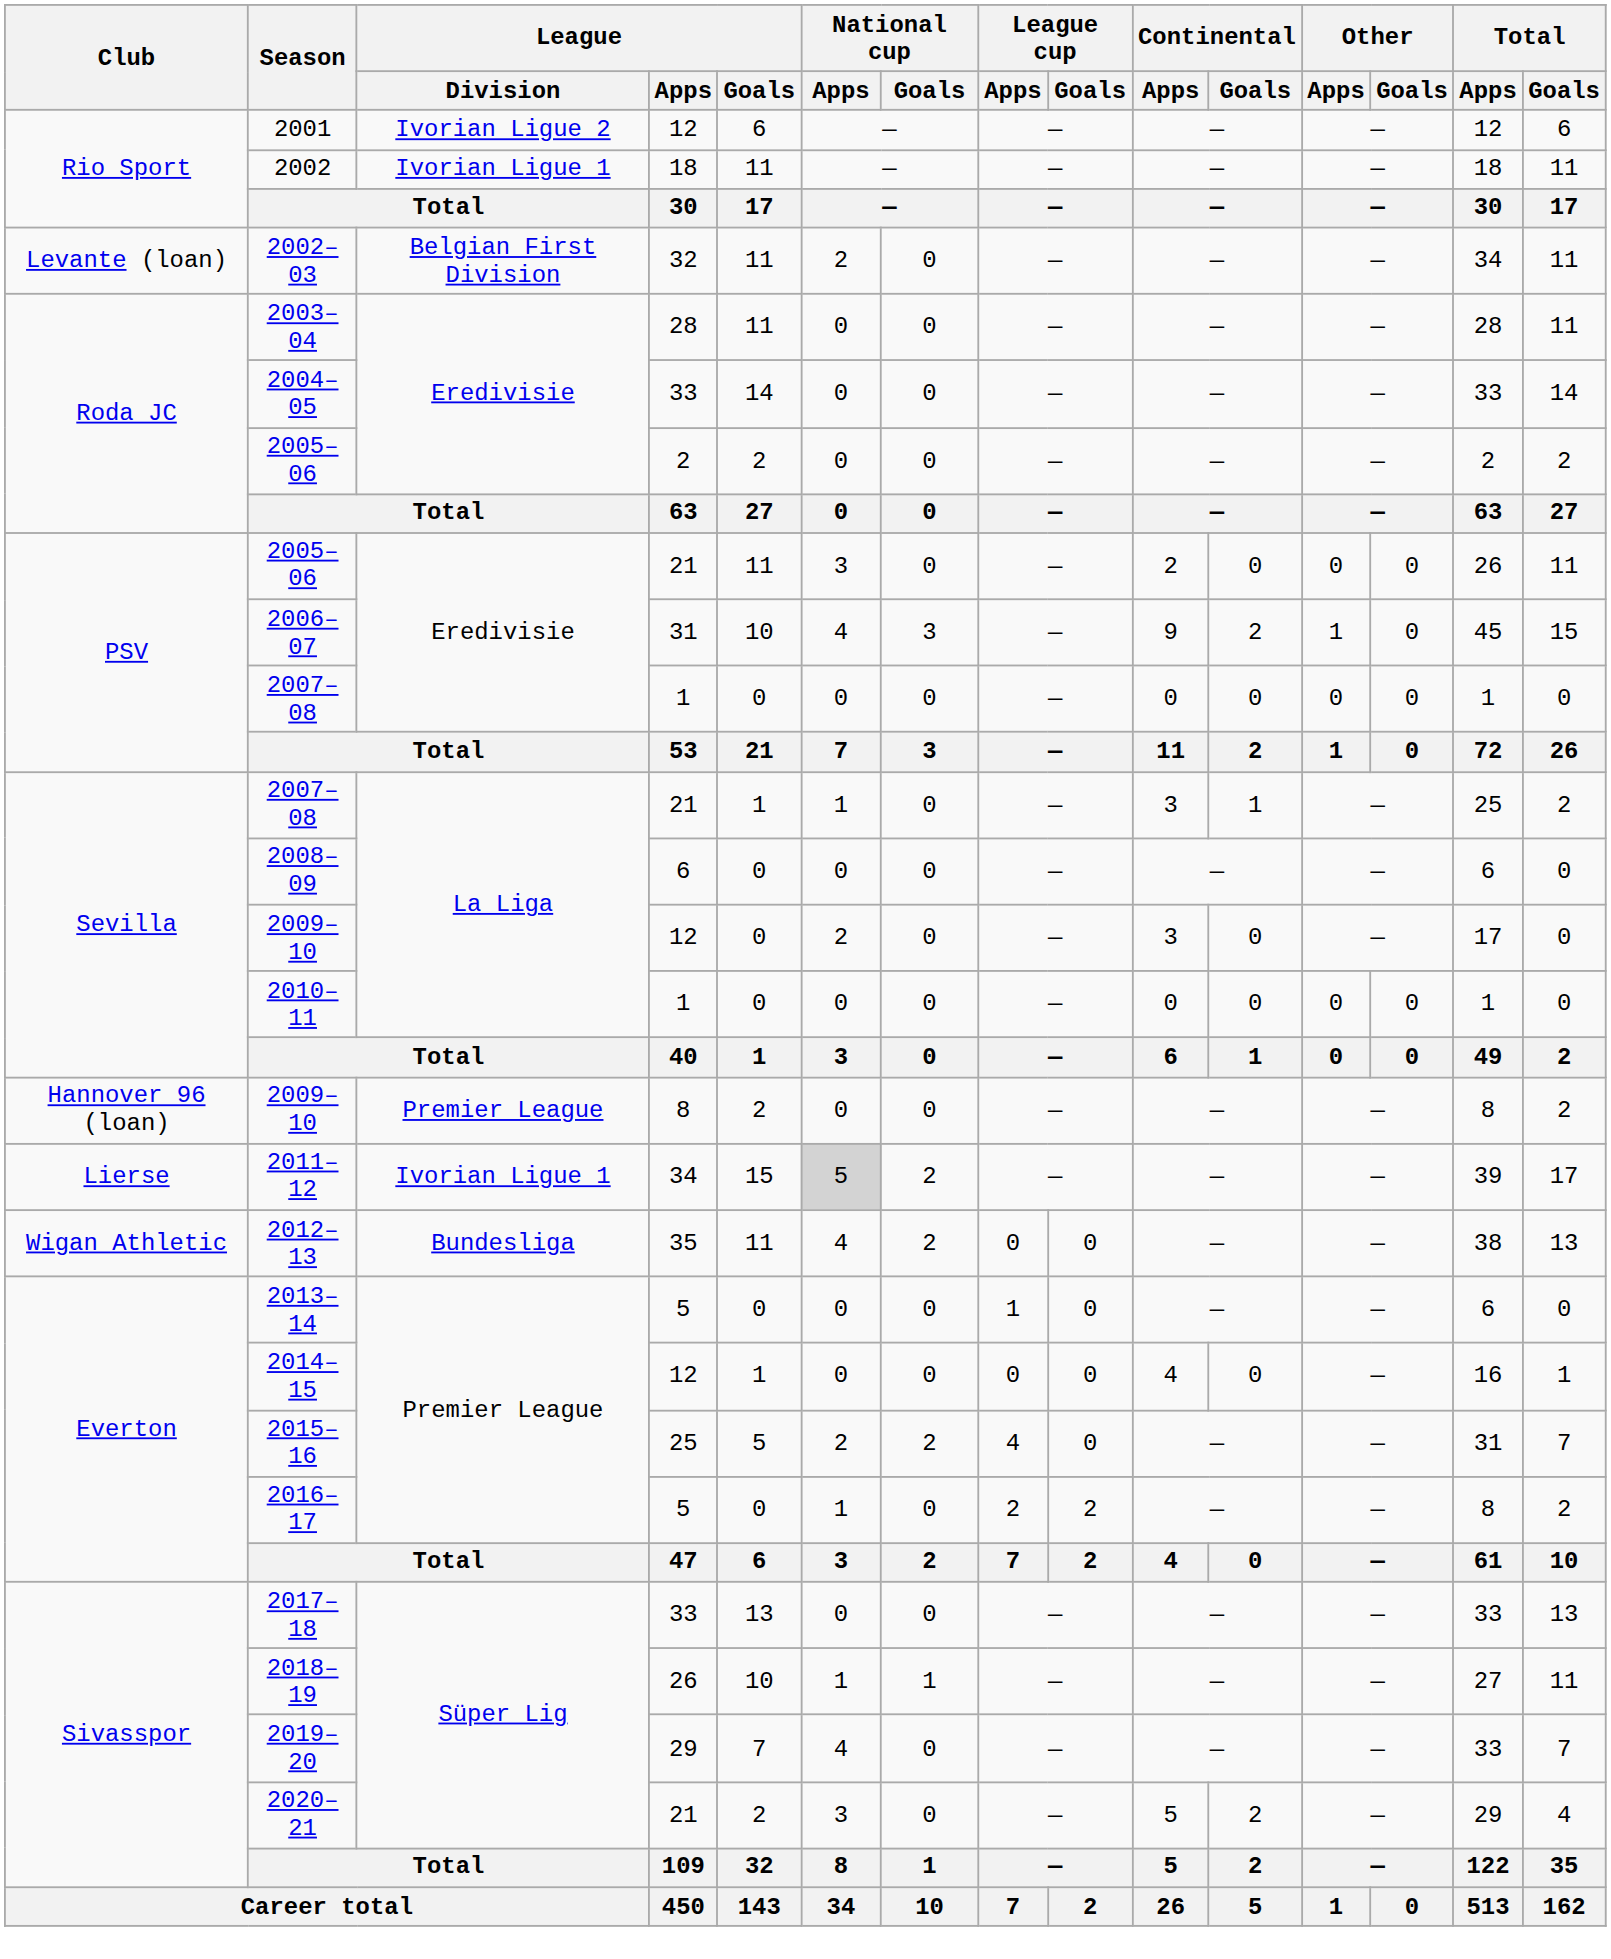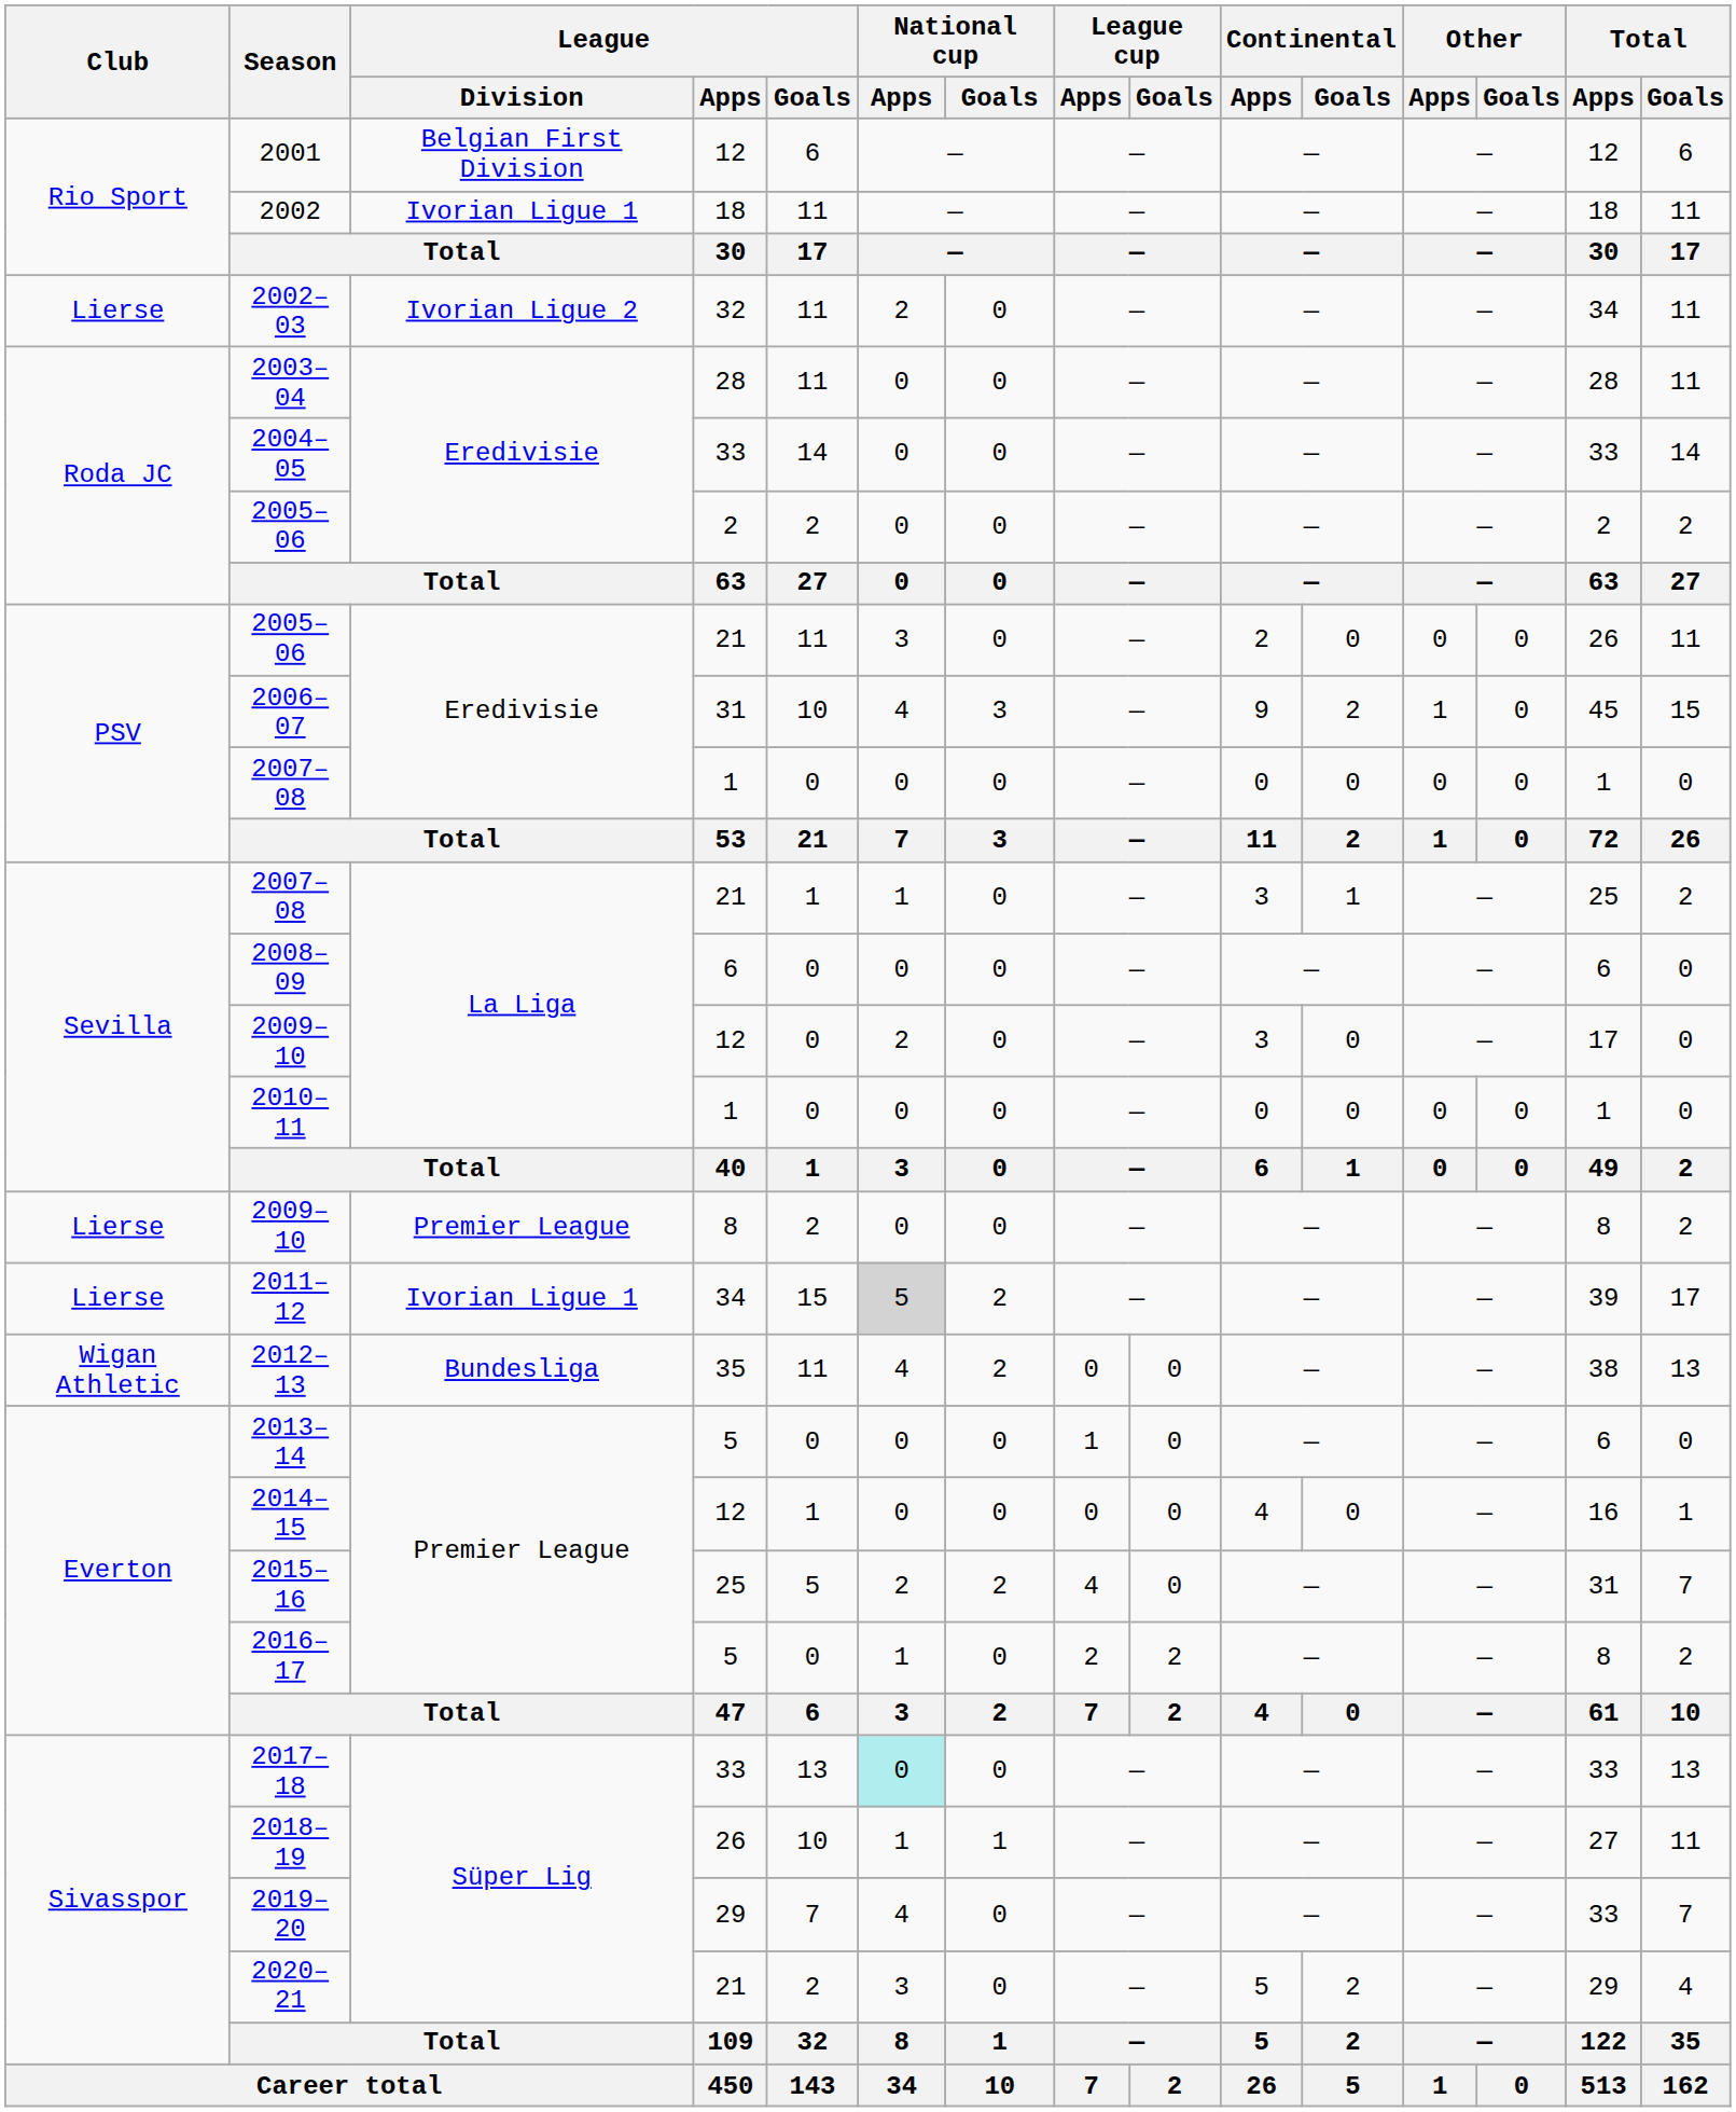 <table class="wikitable" style="text-align:center">
 <tr>
 <th rowspan="2">Club</th>
 <th rowspan="2">Season</th>
 <th colspan="3">League</th>
 <th colspan="2">National cup</th>
 <th colspan="2">League cup</th>
 <th colspan="2">Continental</th>
 <th colspan="2">Other</th>
 <th colspan="2">Total</th>
 </tr>
 <tr>
 <th>Division</th>
 <th>Apps</th>
 <th>Goals</th>
 <th>Apps</th>
 <th>Goals</th>
 <th>Apps</th>
 <th>Goals</th>
 <th>Apps</th>
 <th>Goals</th>
 <th>Apps</th>
 <th>Goals</th>
 <th>Apps</th>
 <th>Goals</th>
 </tr>
 <tr>
 <td rowspan="3"><a href='#'>Rio Sport</a></td>
 <td>2001</td>
-<td><a href='#'>Ivorian Ligue 2</a></td>
+<td><a href='#'>Belgian First Division</a></td>
 <td>12</td>
 <td>6</td>
 <td colspan="2">—</td>
 <td colspan="2">—</td>
 <td colspan="2">—</td>
 <td colspan="2">—</td>
 <td>12</td>
 <td>6</td>
 </tr>
 <tr>
 <td>2002</td>
 <td><a href='#'>Ivorian Ligue 1</a></td>
 <td>18</td>
 <td>11</td>
 <td colspan="2">—</td>
 <td colspan="2">—</td>
 <td colspan="2">—</td>
 <td colspan="2">—</td>
 <td>18</td>
 <td>11</td>
 </tr>
 <tr>
 <th colspan="2">Total</th>
 <th>30</th>
 <th>17</th>
 <th colspan="2">—</th>
 <th colspan="2">—</th>
 <th colspan="2">—</th>
 <th colspan="2">—</th>
 <th>30</th>
 <th>17</th>
 </tr>
 <tr>
-<td><a href='#'>Levante</a> (loan)</td>
+<td><a href='#'>Lierse</a></td>
 <td><a href='#'>2002–03</a></td>
-<td><a href='#'>Belgian First Division</a></td>
+<td><a href='#'>Ivorian Ligue 2</a></td>
 <td>32</td>
 <td>11</td>
 <td>2</td>
 <td>0</td>
 <td colspan="2">—</td>
 <td colspan="2">—</td>
 <td colspan="2">—</td>
 <td>34</td>
 <td>11</td>
 </tr>
 <tr>
 <td rowspan="4"><a href='#'>Roda JC</a></td>
 <td><a href='#'>2003–04</a></td>
 <td rowspan="3"><a href='#'>Eredivisie</a></td>
 <td>28</td>
 <td>11</td>
 <td>0</td>
 <td>0</td>
 <td colspan="2">—</td>
 <td colspan="2">—</td>
 <td colspan="2">—</td>
 <td>28</td>
 <td>11</td>
 </tr>
 <tr>
 <td><a href='#'>2004–05</a></td>
 <td>33</td>
 <td>14</td>
 <td>0</td>
 <td>0</td>
 <td colspan="2">—</td>
 <td colspan="2">—</td>
 <td colspan="2">—</td>
 <td>33</td>
 <td>14</td>
 </tr>
 <tr>
 <td><a href='#'>2005–06</a></td>
 <td>2</td>
 <td>2</td>
 <td>0</td>
 <td>0</td>
 <td colspan="2">—</td>
 <td colspan="2">—</td>
 <td colspan="2">—</td>
 <td>2</td>
 <td>2</td>
 </tr>
 <tr>
 <th colspan="2">Total</th>
 <th>63</th>
 <th>27</th>
 <th>0</th>
 <th>0</th>
 <th colspan="2">—</th>
 <th colspan="2">—</th>
 <th colspan="2">—</th>
 <th>63</th>
 <th>27</th>
 </tr>
 <tr>
 <td rowspan="4"><a href='#'>PSV</a></td>
 <td><a href='#'>2005–06</a></td>
 <td rowspan="3">Eredivisie</td>
 <td>21</td>
 <td>11</td>
 <td>3</td>
 <td>0</td>
 <td colspan="2">—</td>
 <td>2</td>
 <td>0</td>
 <td>0</td>
 <td>0</td>
 <td>26</td>
 <td>11</td>
 </tr>
 <tr>
 <td><a href='#'>2006–07</a></td>
 <td>31</td>
 <td>10</td>
 <td>4</td>
 <td>3</td>
 <td colspan="2">—</td>
 <td>9</td>
 <td>2</td>
 <td>1</td>
 <td>0</td>
 <td>45</td>
 <td>15</td>
 </tr>
 <tr>
 <td><a href='#'>2007–08</a></td>
 <td>1</td>
 <td>0</td>
 <td>0</td>
 <td>0</td>
 <td colspan="2">—</td>
 <td>0</td>
 <td>0</td>
 <td>0</td>
 <td>0</td>
 <td>1</td>
 <td>0</td>
 </tr>
 <tr>
 <th colspan="2">Total</th>
 <th>53</th>
 <th>21</th>
 <th>7</th>
 <th>3</th>
 <th colspan="2">—</th>
 <th>11</th>
 <th>2</th>
 <th>1</th>
 <th>0</th>
 <th>72</th>
 <th>26</th>
 </tr>
 <tr>
 <td rowspan="5"><a href='#'>Sevilla</a></td>
 <td><a href='#'>2007–08</a></td>
 <td rowspan="4"><a href='#'>La Liga</a></td>
 <td>21</td>
 <td>1</td>
 <td>1</td>
 <td>0</td>
 <td colspan="2">—</td>
 <td>3</td>
 <td>1</td>
 <td colspan="2">—</td>
 <td>25</td>
 <td>2</td>
 </tr>
 <tr>
 <td><a href='#'>2008–09</a></td>
 <td>6</td>
 <td>0</td>
 <td>0</td>
 <td>0</td>
 <td colspan="2">—</td>
 <td colspan="2">—</td>
 <td colspan="2">—</td>
 <td>6</td>
 <td>0</td>
 </tr>
 <tr>
 <td><a href='#'>2009–10</a></td>
 <td>12</td>
 <td>0</td>
 <td>2</td>
 <td>0</td>
 <td colspan="2">—</td>
 <td>3</td>
 <td>0</td>
 <td colspan="2">—</td>
 <td>17</td>
 <td>0</td>
 </tr>
 <tr>
 <td><a href='#'>2010–11</a></td>
 <td>1</td>
 <td>0</td>
 <td>0</td>
 <td>0</td>
 <td colspan="2">—</td>
 <td>0</td>
 <td>0</td>
 <td>0</td>
 <td>0</td>
 <td>1</td>
 <td>0</td>
 </tr>
 <tr>
 <th colspan="2">Total</th>
 <th>40</th>
 <th>1</th>
 <th>3</th>
 <th>0</th>
 <th colspan="2">—</th>
 <th>6</th>
 <th>1</th>
 <th>0</th>
 <th>0</th>
 <th>49</th>
 <th>2</th>
 </tr>
 <tr>
-<td><a href='#'>Hannover 96</a> (loan)</td>
+<td><a href='#'>Lierse</a></td>
 <td><a href='#'>2009–10</a></td>
 <td><a href='#'>Premier League</a></td>
 <td>8</td>
 <td>2</td>
 <td>0</td>
 <td>0</td>
 <td colspan="2">—</td>
 <td colspan="2">—</td>
 <td colspan="2">—</td>
 <td>8</td>
 <td>2</td>
 </tr>
 <tr>
 <td><a href='#'>Lierse</a></td>
 <td><a href='#'>2011–12</a></td>
 <td><a href='#'>Ivorian Ligue 1</a></td>
 <td>34</td>
 <td>15</td>
 <td style="background: lightgrey;">5</td>
 <td>2</td>
 <td colspan="2">—</td>
 <td colspan="2">—</td>
 <td colspan="2">—</td>
 <td>39</td>
 <td>17</td>
 </tr>
 <tr>
 <td><a href='#'>Wigan Athletic</a></td>
 <td><a href='#'>2012–13</a></td>
 <td><a href='#'>Bundesliga</a></td>
 <td>35</td>
 <td>11</td>
 <td>4</td>
 <td>2</td>
 <td>0</td>
 <td>0</td>
 <td colspan="2">—</td>
 <td colspan="2">—</td>
 <td>38</td>
 <td>13</td>
 </tr>
 <tr>
 <td rowspan="5"><a href='#'>Everton</a></td>
 <td><a href='#'>2013–14</a></td>
 <td rowspan="4">Premier League</td>
 <td>5</td>
 <td>0</td>
 <td>0</td>
 <td>0</td>
 <td>1</td>
 <td>0</td>
 <td colspan="2">—</td>
 <td colspan="2">—</td>
 <td>6</td>
 <td>0</td>
 </tr>
 <tr>
 <td><a href='#'>2014–15</a></td>
 <td>12</td>
 <td>1</td>
 <td>0</td>
 <td>0</td>
 <td>0</td>
 <td>0</td>
 <td>4</td>
 <td>0</td>
 <td colspan="2">—</td>
 <td>16</td>
 <td>1</td>
 </tr>
 <tr>
 <td><a href='#'>2015–16</a></td>
 <td>25</td>
 <td>5</td>
 <td>2</td>
 <td>2</td>
 <td>4</td>
 <td>0</td>
 <td colspan="2">—</td>
 <td colspan="2">—</td>
 <td>31</td>
 <td>7</td>
 </tr>
 <tr>
 <td><a href='#'>2016–17</a></td>
 <td>5</td>
 <td>0</td>
 <td>1</td>
 <td>0</td>
 <td>2</td>
 <td>2</td>
 <td colspan="2">—</td>
 <td colspan="2">—</td>
 <td>8</td>
 <td>2</td>
 </tr>
 <tr>
 <th colspan="2">Total</th>
 <th>47</th>
 <th>6</th>
 <th>3</th>
 <th>2</th>
 <th>7</th>
 <th>2</th>
 <th>4</th>
 <th>0</th>
 <th colspan="2">—</th>
 <th>61</th>
 <th>10</th>
 </tr>
 <tr>
 <td rowspan="5"><a href='#'>Sivasspor</a></td>
 <td><a href='#'>2017–18</a></td>
 <td rowspan="4"><a href='#'>Süper Lig</a></td>
 <td>33</td>
 <td>13</td>
-<td>0</td>
+<td style="background: paleturquoise;">0</td>
 <td>0</td>
 <td colspan="2">—</td>
 <td colspan="2">—</td>
 <td colspan="2">—</td>
 <td>33</td>
 <td>13</td>
 </tr>
 <tr>
 <td><a href='#'>2018–19</a></td>
 <td>26</td>
 <td>10</td>
 <td>1</td>
 <td>1</td>
 <td colspan="2">—</td>
 <td colspan="2">—</td>
 <td colspan="2">—</td>
 <td>27</td>
 <td>11</td>
 </tr>
 <tr>
 <td><a href='#'>2019–20</a></td>
 <td>29</td>
 <td>7</td>
 <td>4</td>
 <td>0</td>
 <td colspan="2">—</td>
 <td colspan="2">—</td>
 <td colspan="2">—</td>
 <td>33</td>
 <td>7</td>
 </tr>
 <tr>
 <td><a href='#'>2020–21</a></td>
 <td>21</td>
 <td>2</td>
 <td>3</td>
 <td>0</td>
 <td colspan="2">—</td>
 <td>5</td>
 <td>2</td>
 <td colspan="2">—</td>
 <td>29</td>
 <td>4</td>
 </tr>
 <tr>
 <th colspan="2">Total</th>
 <th>109</th>
 <th>32</th>
 <th>8</th>
 <th>1</th>
 <th colspan="2">—</th>
 <th>5</th>
 <th>2</th>
 <th colspan="2">—</th>
 <th>122</th>
 <th>35</th>
 </tr>
 <tr>
 <th colspan="3">Career total</th>
 <th>450</th>
 <th>143</th>
 <th>34</th>
 <th>10</th>
 <th>7</th>
 <th>2</th>
 <th>26</th>
 <th>5</th>
 <th>1</th>
 <th>0</th>
 <th>513</th>
 <th>162</th>
 </tr>
 </table>
